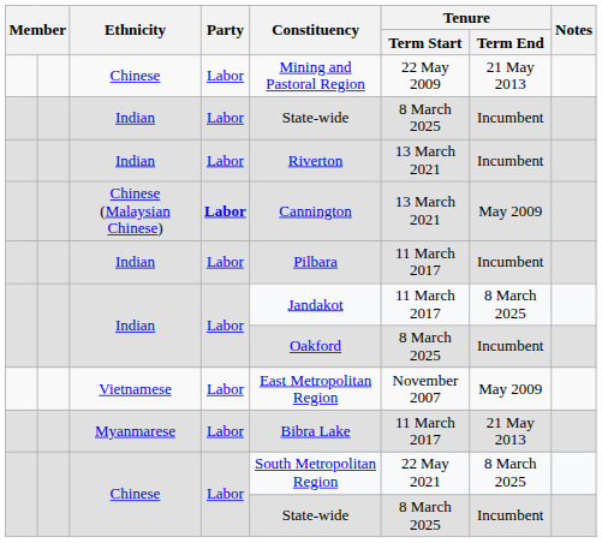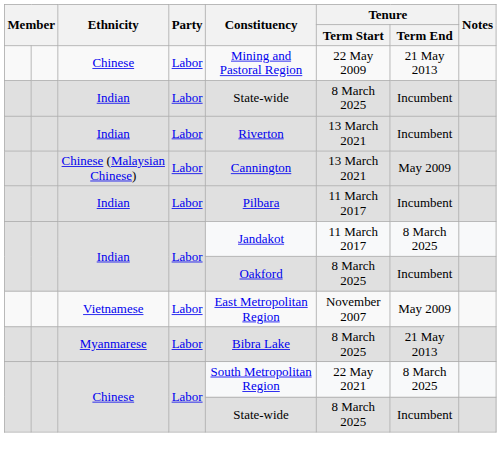 <table class="wikitable sortable plainrowheaders" style="text-align: center;">
 <tr>
 <th colspan="2" rowspan="2" class="unsortable">Member</th>
 <th rowspan="2">Ethnicity</th>
 <th rowspan="2">Party</th>
 <th rowspan="2">Constituency</th>
 <th colspan="2">Tenure</th>
 <th rowspan="2">Notes</th>
 </tr>
 <tr>
 <th>Term Start</th>
 <th>Term End</th>
 </tr>
 <tr>
 <td></td>
 <td><strong></strong><br></td>
 <td><a href='#'>Chinese</a></td>
 <td><a href='#'>Labor</a></td>
 <td><a href='#'>Mining and Pastoral Region</a></td>
 <td>22 May 2009</td>
 <td>21 May 2013</td>
 <td></td>
 </tr>
 <tr style="background:#e0e0e0">
 <td></td>
 <td><strong></strong><br></td>
 <td><a href='#'>Indian</a></td>
 <td><a href='#'>Labor</a></td>
 <td>State-wide</td>
 <td>8 March 2025</td>
 <td>Incumbent</td>
 <td></td>
 </tr>
 <tr style="background:#e0e0e0">
 <td></td>
 <td><strong></strong><br></td>
 <td><a href='#'>Indian</a></td>
 <td><a href='#'>Labor</a></td>
 <td><a href='#'>Riverton</a></td>
 <td>13 March 2021</td>
 <td>Incumbent</td>
 <td></td>
 </tr>
 <tr style="background:#e0e0e0">
 <td></td>
 <td><strong></strong><br></td>
 <td><a href='#'>Chinese</a> (<a href='#'>Malaysian Chinese</a>)</td>
-<td><strong><a href='#'>Labor</a></strong></td>
+<td><a href='#'>Labor</a></td>
 <td><a href='#'>Cannington</a></td>
 <td>13 March 2021</td>
 <td>May 2009</td>
 <td></td>
 </tr>
 <tr style="background:#e0e0e0">
 <td></td>
 <td><strong></strong><br></td>
 <td><a href='#'>Indian</a></td>
 <td><a href='#'>Labor</a></td>
 <td><a href='#'>Pilbara</a></td>
 <td>11 March 2017</td>
 <td>Incumbent</td>
 <td></td>
 </tr>
 <tr style="background:#e0e0e0">
 <td rowspan="2"></td>
 <td rowspan="2"><strong></strong><br></td>
 <td rowspan="2"><a href='#'>Indian</a></td>
 <td rowspan="2"><a href='#'>Labor</a></td>
 <td style="background:#F8F9FA"><a href='#'>Jandakot</a></td>
 <td style="background:#F8F9FA">11 March 2017</td>
 <td style="background:#F8F9FA">8 March 2025</td>
 <td style="background:#F8F9FA"></td>
 </tr>
 <tr style="background:#e0e0e0">
 <td><a href='#'>Oakford</a></td>
 <td>8 March 2025</td>
 <td>Incumbent</td>
 <td></td>
 </tr>
 <tr>
 <td></td>
 <td><strong></strong><br></td>
 <td><a href='#'>Vietnamese</a></td>
 <td><a href='#'>Labor</a></td>
 <td><a href='#'>East Metropolitan Region</a></td>
 <td>November 2007</td>
 <td>May 2009</td>
 <td></td>
 </tr>
 <tr style="background:#e0e0e0">
 <td></td>
 <td><strong></strong><br></td>
 <td><a href='#'>Myanmarese</a></td>
 <td><a href='#'>Labor</a></td>
 <td><a href='#'>Bibra Lake</a></td>
-<td>11 March 2017</td>
+<td>8 March 2025</td>
 <td>21 May 2013</td>
 <td></td>
 </tr>
 <tr style="background:#e0e0e0">
 <td rowspan="2"></td>
 <td rowspan="2"><strong></strong><br></td>
 <td rowspan="2"><a href='#'>Chinese</a></td>
 <td rowspan="2"><a href='#'>Labor</a></td>
 <td style="background:#F8F9FA"><a href='#'>South Metropolitan Region</a></td>
 <td style="background:#F8F9FA">22 May 2021</td>
 <td style="background:#F8F9FA">8 March 2025</td>
 <td style="background:#F8F9FA"></td>
 </tr>
 <tr style="background:#e0e0e0">
 <td>State-wide</td>
 <td>8 March 2025</td>
 <td>Incumbent</td>
 <td></td>
 </tr>
 </table>
